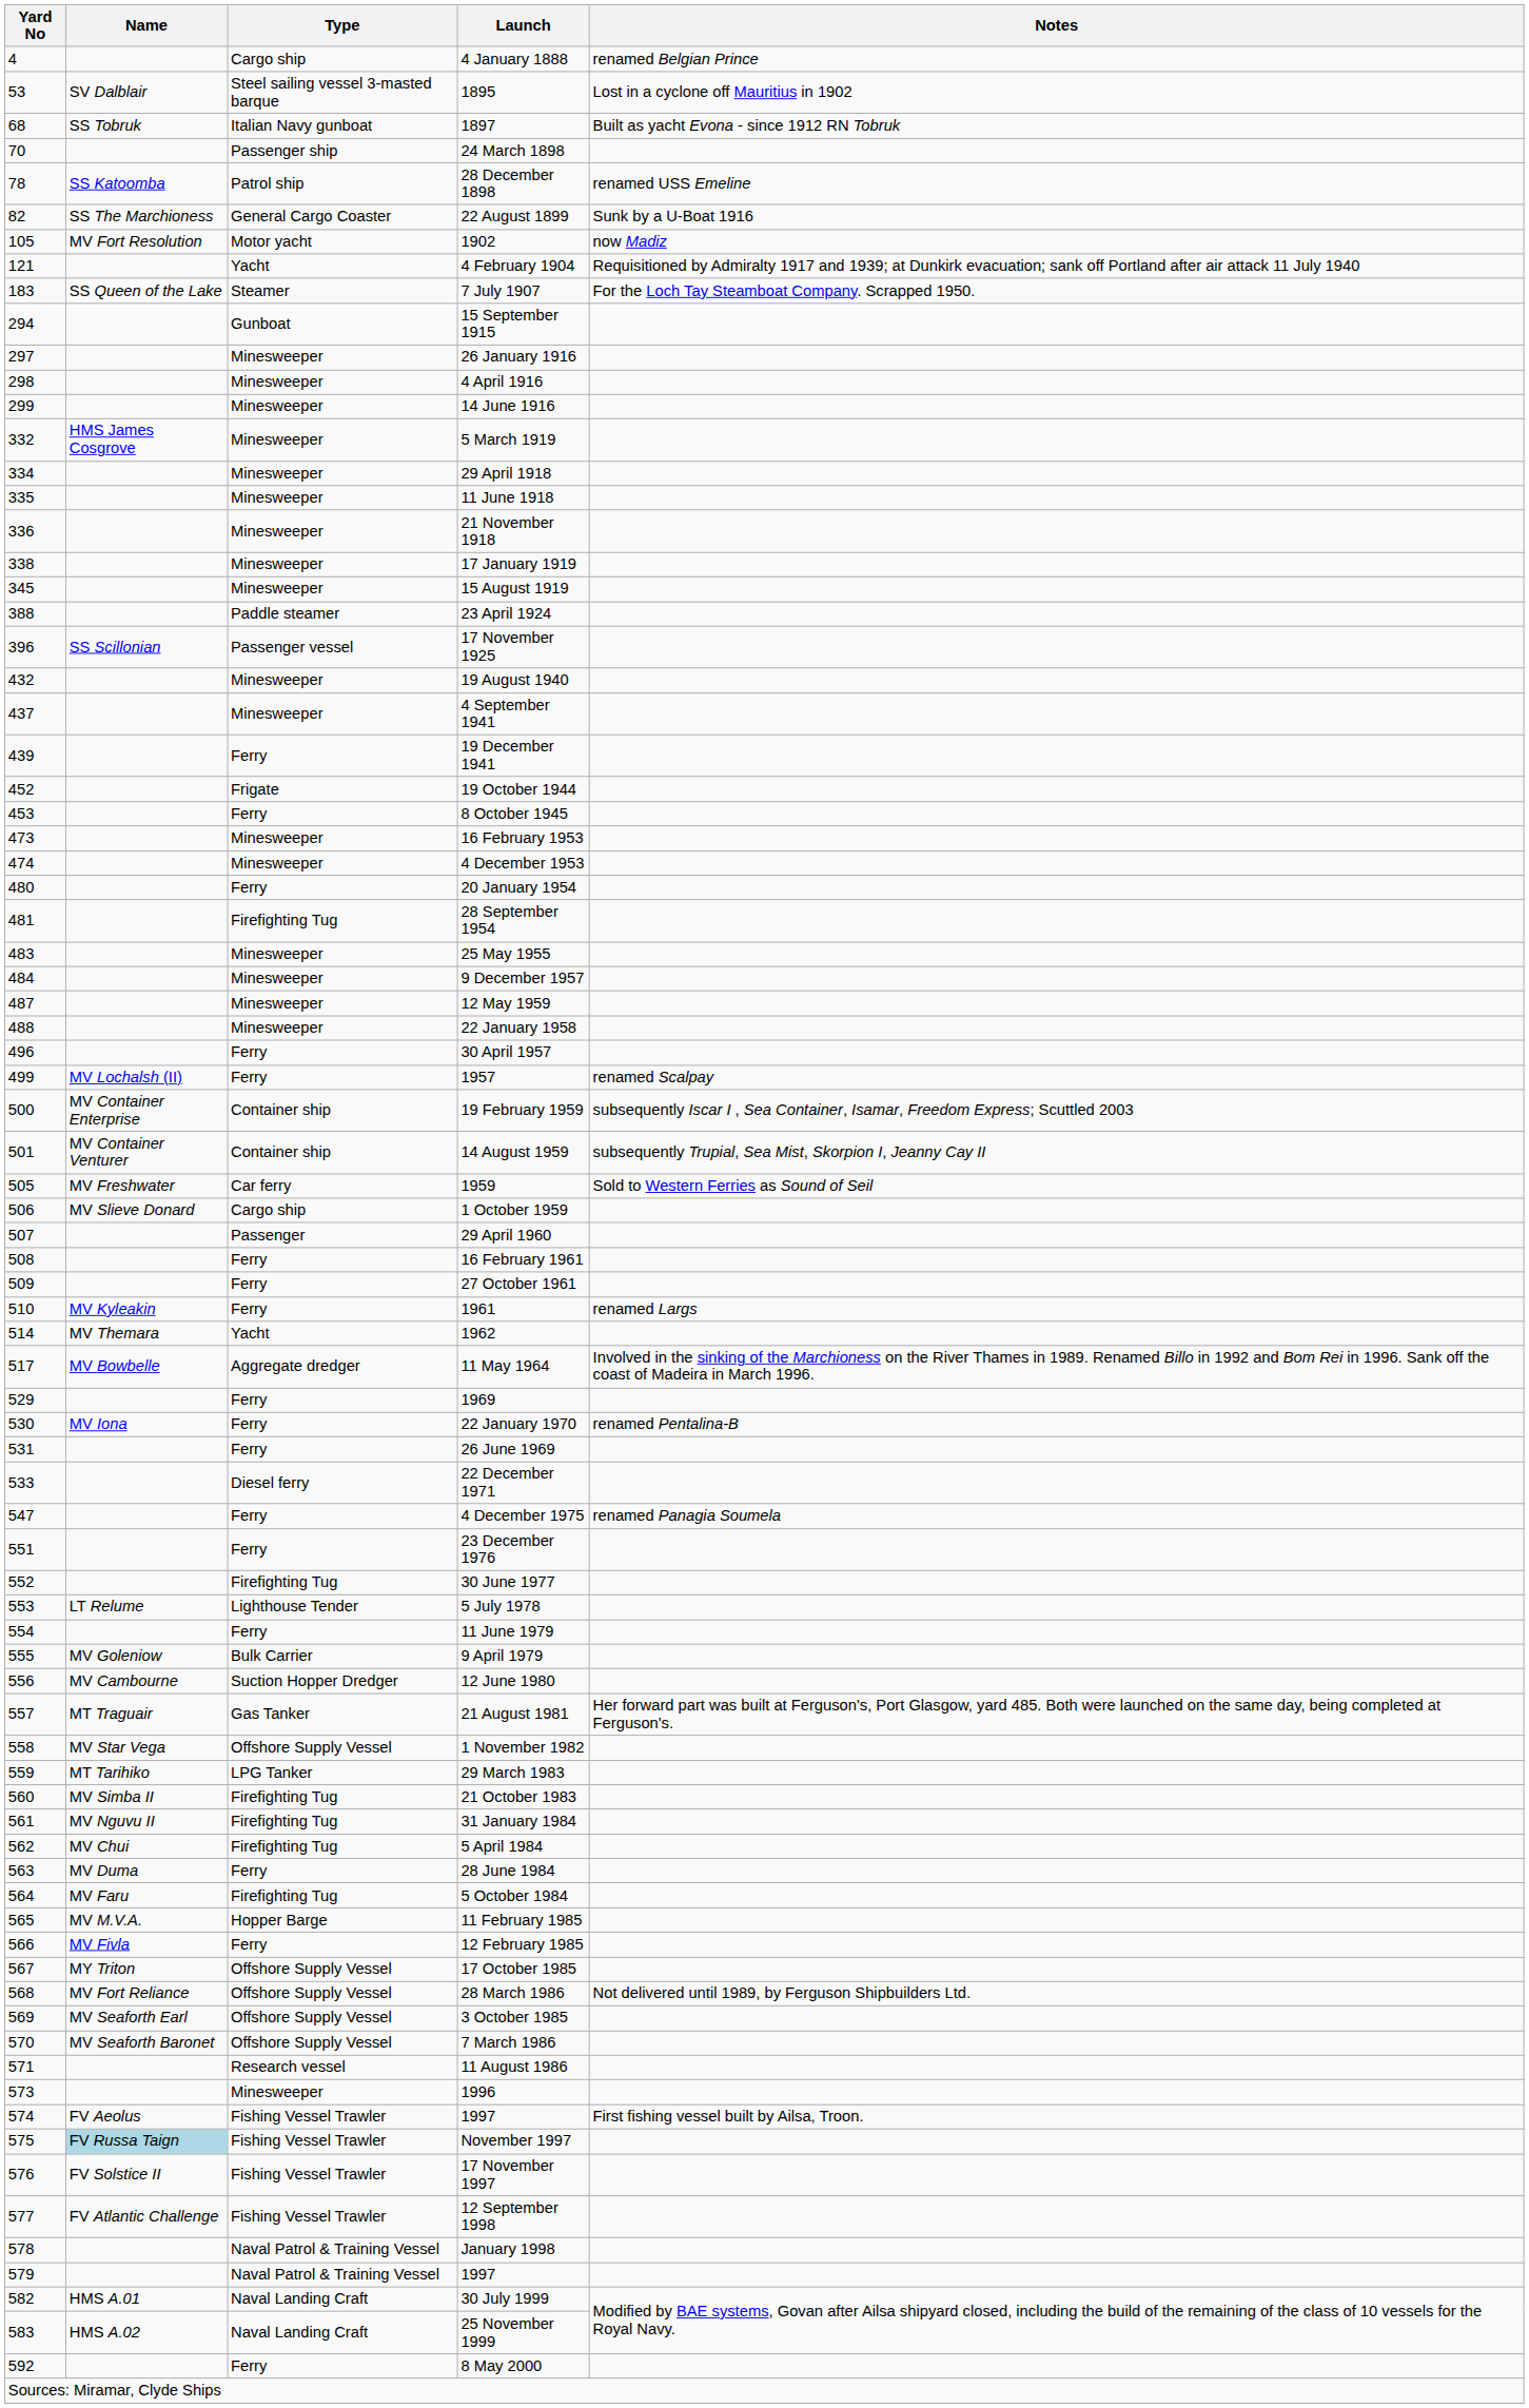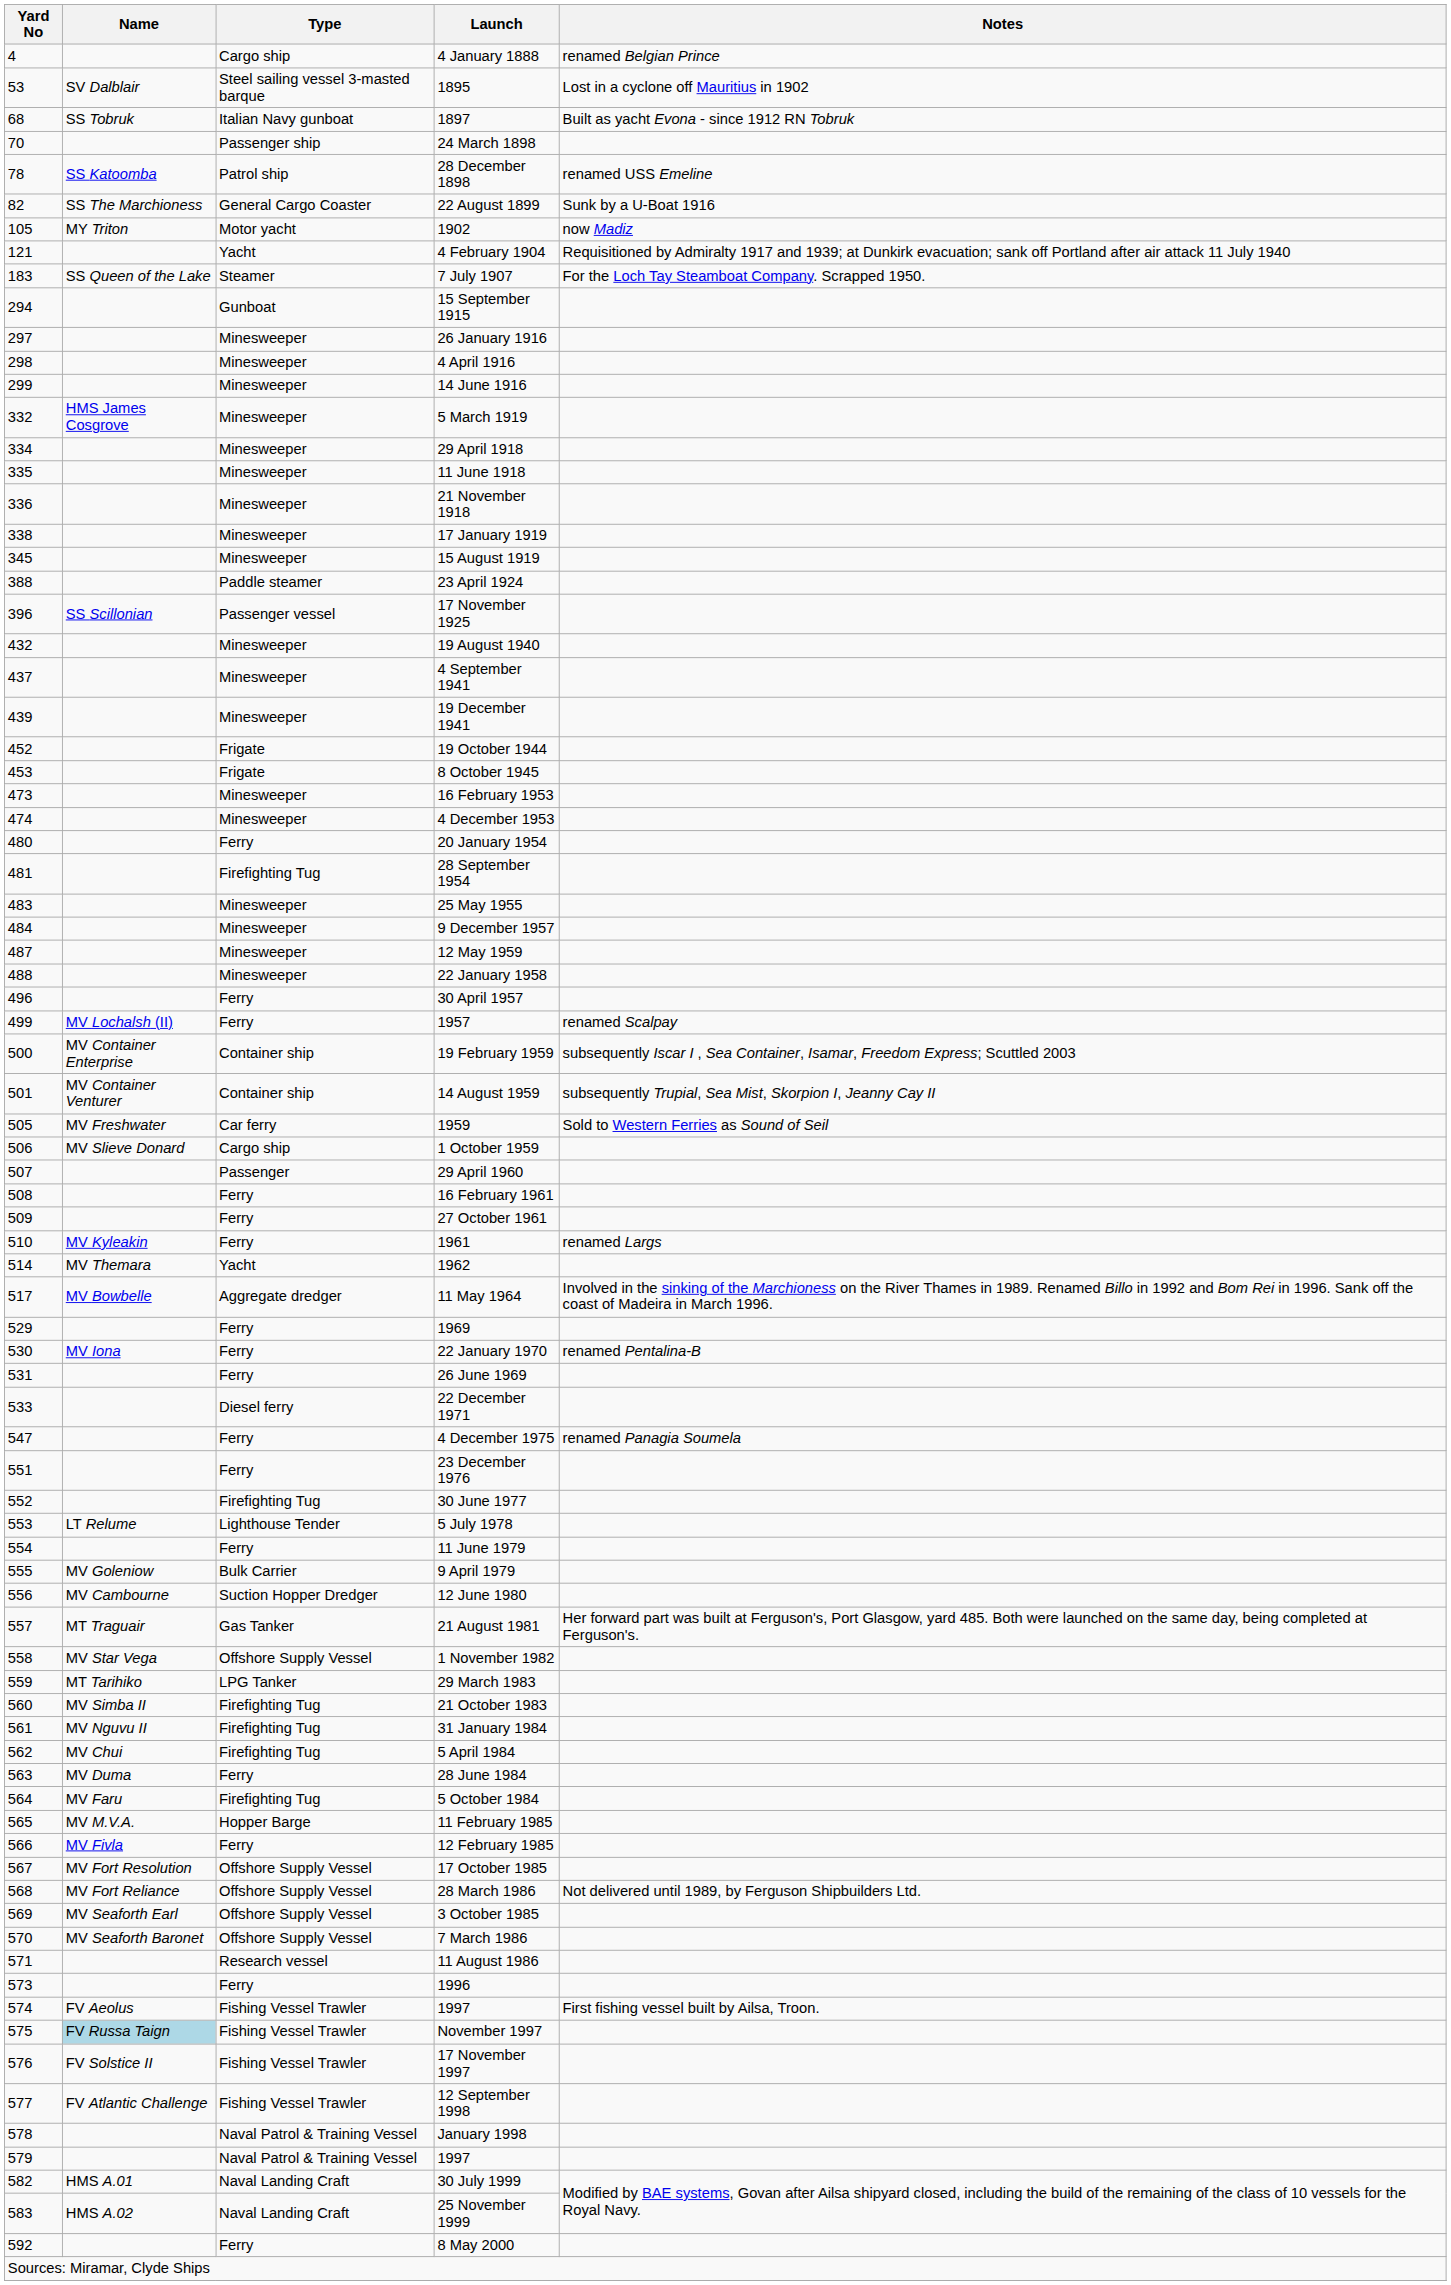 <table class="wikitable sortable">
 <tr>
 <th>Yard No</th>
 <th>Name</th>
 <th>Type</th>
 <th>Launch</th>
 <th class="unsortable">Notes</th>
 </tr>
 <tr>
 <td>4</td>
 <td></td>
 <td>Cargo ship</td>
 <td>4 January 1888</td>
 <td>renamed <em>Belgian Prince</em></td>
 </tr>
 <tr>
 <td>53</td>
 <td>SV <em>Dalblair</em></td>
 <td>Steel sailing vessel 3-masted barque</td>
 <td>1895</td>
 <td>Lost in a cyclone off <a href='#'>Mauritius</a> in 1902</td>
 </tr>
 <tr>
 <td>68</td>
 <td>SS <em>Tobruk</em></td>
 <td>Italian Navy gunboat</td>
 <td>1897</td>
 <td>Built as yacht <em>Evona</em> - since 1912 RN <em>Tobruk</em></td>
 </tr>
 <tr>
 <td>70</td>
 <td></td>
 <td>Passenger ship</td>
 <td>24 March 1898</td>
 <td></td>
 </tr>
 <tr>
 <td>78</td>
 <td><a href='#'>SS <em>Katoomba</em></a></td>
 <td>Patrol ship</td>
 <td>28 December 1898</td>
 <td>renamed USS <em>Emeline</em></td>
 </tr>
 <tr>
 <td>82</td>
 <td>SS <em>The Marchioness</em></td>
 <td>General Cargo Coaster</td>
 <td>22 August 1899</td>
 <td>Sunk by a U-Boat 1916</td>
 </tr>
 <tr>
 <td>105</td>
-<td>MV <em>Fort Resolution</em></td>
+<td>MY <em>Triton</em></td>
 <td>Motor yacht</td>
 <td>1902</td>
 <td>now <em><a href='#'>Madiz</a></em></td>
 </tr>
 <tr>
 <td>121</td>
 <td></td>
 <td>Yacht</td>
 <td>4 February 1904</td>
 <td>Requisitioned by Admiralty 1917 and 1939; at Dunkirk evacuation; sank off Portland after air attack 11 July 1940</td>
 </tr>
 <tr>
 <td>183</td>
 <td>SS <em>Queen of the Lake</em></td>
 <td>Steamer</td>
 <td>7 July 1907</td>
 <td>For the <a href='#'>Loch Tay Steamboat Company</a>. Scrapped 1950.</td>
 </tr>
 <tr>
 <td>294</td>
 <td></td>
 <td>Gunboat</td>
 <td>15 September 1915</td>
 <td></td>
 </tr>
 <tr>
 <td>297</td>
 <td></td>
 <td>Minesweeper</td>
 <td>26 January 1916</td>
 <td></td>
 </tr>
 <tr>
 <td>298</td>
 <td></td>
 <td>Minesweeper</td>
 <td>4 April 1916</td>
 <td></td>
 </tr>
 <tr>
 <td>299</td>
 <td></td>
 <td>Minesweeper</td>
 <td>14 June 1916</td>
 <td></td>
 </tr>
 <tr>
 <td>332</td>
 <td><a href='#'>HMS James Cosgrove</a></td>
 <td>Minesweeper</td>
 <td>5 March 1919</td>
 <td></td>
 </tr>
 <tr>
 <td>334</td>
 <td></td>
 <td>Minesweeper</td>
 <td>29 April 1918</td>
 <td></td>
 </tr>
 <tr>
 <td>335</td>
 <td></td>
 <td>Minesweeper</td>
 <td>11 June 1918</td>
 <td></td>
 </tr>
 <tr>
 <td>336</td>
 <td></td>
 <td>Minesweeper</td>
 <td>21 November 1918</td>
 <td></td>
 </tr>
 <tr>
 <td>338</td>
 <td></td>
 <td>Minesweeper</td>
 <td>17 January 1919</td>
 <td></td>
 </tr>
 <tr>
 <td>345</td>
 <td></td>
 <td>Minesweeper</td>
 <td>15 August 1919</td>
 <td></td>
 </tr>
 <tr>
 <td>388</td>
 <td></td>
 <td>Paddle steamer</td>
 <td>23 April 1924</td>
 <td></td>
 </tr>
 <tr>
 <td>396</td>
 <td><a href='#'>SS <em>Scillonian</em></a></td>
 <td>Passenger vessel</td>
 <td>17 November 1925</td>
 <td></td>
 </tr>
 <tr>
 <td>432</td>
 <td></td>
 <td>Minesweeper</td>
 <td>19 August 1940</td>
 <td></td>
 </tr>
 <tr>
 <td>437</td>
 <td></td>
 <td>Minesweeper</td>
 <td>4 September 1941</td>
 <td></td>
 </tr>
 <tr>
 <td>439</td>
 <td></td>
-<td>Ferry</td>
+<td>Minesweeper</td>
 <td>19 December 1941</td>
 <td></td>
 </tr>
 <tr>
 <td>452</td>
 <td></td>
 <td>Frigate</td>
 <td>19 October 1944</td>
 <td></td>
 </tr>
 <tr>
 <td>453</td>
 <td></td>
-<td>Ferry</td>
+<td>Frigate</td>
 <td>8 October 1945</td>
 <td></td>
 </tr>
 <tr>
 <td>473</td>
 <td></td>
 <td>Minesweeper</td>
 <td>16 February 1953</td>
 <td></td>
 </tr>
 <tr>
 <td>474</td>
 <td></td>
 <td>Minesweeper</td>
 <td>4 December 1953</td>
 <td></td>
 </tr>
 <tr>
 <td>480</td>
 <td></td>
 <td>Ferry</td>
 <td>20 January 1954</td>
 <td></td>
 </tr>
 <tr>
 <td>481</td>
 <td></td>
 <td>Firefighting Tug</td>
 <td>28 September 1954</td>
 <td></td>
 </tr>
 <tr>
 <td>483</td>
 <td></td>
 <td>Minesweeper</td>
 <td>25 May 1955</td>
 <td></td>
 </tr>
 <tr>
 <td>484</td>
 <td></td>
 <td>Minesweeper</td>
 <td>9 December 1957</td>
 <td></td>
 </tr>
 <tr>
 <td>487</td>
 <td></td>
 <td>Minesweeper</td>
 <td>12 May 1959</td>
 <td></td>
 </tr>
 <tr>
 <td>488</td>
 <td></td>
 <td>Minesweeper</td>
 <td>22 January 1958</td>
 <td></td>
 </tr>
 <tr>
 <td>496</td>
 <td></td>
 <td>Ferry</td>
 <td>30 April 1957</td>
 <td></td>
 </tr>
 <tr>
 <td>499</td>
 <td><a href='#'>MV <em>Lochalsh</em> (II)</a></td>
 <td>Ferry</td>
 <td>1957</td>
 <td>renamed <em>Scalpay</em></td>
 </tr>
 <tr>
 <td>500</td>
 <td>MV <em>Container Enterprise</em></td>
 <td>Container ship</td>
 <td>19 February 1959</td>
 <td>subsequently <em>Iscar I </em>, <em>Sea Container</em>, <em>Isamar</em>, <em>Freedom Express</em>; Scuttled 2003</td>
 </tr>
 <tr>
 <td>501</td>
 <td>MV <em>Container Venturer</em></td>
 <td>Container ship</td>
 <td>14 August 1959</td>
 <td>subsequently <em> Trupial</em>, <em>Sea Mist</em>, <em>Skorpion I</em>, <em>Jeanny Cay II</em></td>
 </tr>
 <tr>
 <td>505</td>
 <td>MV <em>Freshwater</em></td>
 <td>Car ferry</td>
 <td>1959</td>
 <td>Sold to <a href='#'>Western Ferries</a> as <em>Sound of Seil</em> </td>
 </tr>
 <tr>
 <td>506</td>
 <td>MV <em>Slieve Donard</em></td>
 <td>Cargo ship</td>
 <td>1 October 1959</td>
 <td></td>
 </tr>
 <tr>
 <td>507</td>
 <td></td>
 <td>Passenger</td>
 <td>29 April 1960</td>
 <td></td>
 </tr>
 <tr>
 <td>508</td>
 <td></td>
 <td>Ferry</td>
 <td>16 February 1961</td>
 <td></td>
 </tr>
 <tr>
 <td>509</td>
 <td></td>
 <td>Ferry</td>
 <td>27 October 1961</td>
 <td></td>
 </tr>
 <tr>
 <td>510</td>
 <td><a href='#'>MV <em>Kyleakin</em></a></td>
 <td>Ferry</td>
 <td>1961</td>
 <td>renamed <em>Largs</em></td>
 </tr>
 <tr>
 <td>514</td>
 <td>MV <em>Themara</em></td>
 <td>Yacht</td>
 <td>1962</td>
 <td></td>
 </tr>
 <tr>
 <td>517</td>
 <td><a href='#'>MV <em>Bowbelle</em></a></td>
 <td>Aggregate dredger</td>
 <td>11 May 1964</td>
 <td>Involved in the <a href='#'>sinking of the <em>Marchioness</em></a> on the River Thames in 1989. Renamed <em>Billo</em> in 1992 and <em>Bom Rei</em> in 1996. Sank off the coast of Madeira in March 1996.</td>
 </tr>
 <tr>
 <td>529</td>
 <td></td>
 <td>Ferry</td>
 <td>1969</td>
 </tr>
 <tr>
 <td>530</td>
 <td><a href='#'>MV <em>Iona</em></a></td>
 <td>Ferry</td>
 <td>22 January 1970</td>
 <td>renamed <em>Pentalina-B</em></td>
 </tr>
 <tr>
 <td>531</td>
 <td></td>
 <td>Ferry</td>
 <td>26 June 1969</td>
 <td></td>
 </tr>
 <tr>
 <td>533</td>
 <td></td>
 <td>Diesel ferry</td>
 <td>22 December 1971</td>
 </tr>
 <tr>
 <td>547</td>
 <td></td>
 <td>Ferry</td>
 <td>4 December 1975</td>
 <td>renamed <em>Panagia Soumela</em></td>
 </tr>
 <tr>
 <td>551</td>
 <td></td>
 <td>Ferry</td>
 <td>23 December 1976</td>
 <td></td>
 </tr>
 <tr>
 <td>552</td>
 <td></td>
 <td>Firefighting Tug</td>
 <td>30 June 1977</td>
 <td></td>
 </tr>
 <tr>
 <td>553</td>
 <td>LT <em>Relume</em></td>
 <td>Lighthouse Tender</td>
 <td>5 July 1978</td>
 <td></td>
 </tr>
 <tr>
 <td>554</td>
 <td></td>
 <td>Ferry</td>
 <td>11 June 1979</td>
 <td></td>
 </tr>
 <tr>
 <td>555</td>
 <td>MV <em>Goleniow</em></td>
 <td>Bulk Carrier</td>
 <td>9 April 1979</td>
 <td></td>
 </tr>
 <tr>
 <td>556</td>
 <td>MV <em>Cambourne</em></td>
 <td>Suction Hopper Dredger</td>
 <td>12 June 1980</td>
 <td></td>
 </tr>
 <tr>
 <td>557</td>
 <td>MT <em>Traguair</em></td>
 <td>Gas Tanker</td>
 <td>21 August 1981</td>
 <td>Her forward part was built at Ferguson's, Port Glasgow, yard 485. Both were launched on the same day, being completed at Ferguson's.</td>
 </tr>
 <tr>
 <td>558</td>
 <td>MV <em>Star Vega</em></td>
 <td>Offshore Supply Vessel</td>
 <td>1 November 1982</td>
 <td></td>
 </tr>
 <tr>
 <td>559</td>
 <td>MT <em>Tarihiko</em></td>
 <td>LPG Tanker</td>
 <td>29 March 1983</td>
 <td></td>
 </tr>
 <tr>
 <td>560</td>
 <td>MV <em>Simba II</em></td>
 <td>Firefighting Tug</td>
 <td>21 October 1983</td>
 <td></td>
 </tr>
 <tr>
 <td>561</td>
 <td>MV <em>Nguvu II</em></td>
 <td>Firefighting Tug</td>
 <td>31 January 1984</td>
 <td></td>
 </tr>
 <tr>
 <td>562</td>
 <td>MV <em>Chui</em></td>
 <td>Firefighting Tug</td>
 <td>5 April 1984</td>
 <td></td>
 </tr>
 <tr>
 <td>563</td>
 <td>MV <em>Duma</em></td>
 <td>Ferry</td>
 <td>28 June 1984</td>
 <td></td>
 </tr>
 <tr>
 <td>564</td>
 <td>MV <em>Faru</em></td>
 <td>Firefighting Tug</td>
 <td>5 October 1984</td>
 <td></td>
 </tr>
 <tr>
 <td>565</td>
 <td>MV <em>M.V.A.</em></td>
 <td>Hopper Barge</td>
 <td>11 February 1985</td>
 <td></td>
 </tr>
 <tr>
 <td>566</td>
 <td><a href='#'>MV <em>Fivla</em></a></td>
 <td>Ferry</td>
 <td>12 February 1985</td>
 <td></td>
 </tr>
 <tr>
 <td>567</td>
-<td>MY <em>Triton</em></td>
+<td>MV <em>Fort Resolution</em></td>
 <td>Offshore Supply Vessel</td>
 <td>17 October 1985</td>
 <td></td>
 </tr>
 <tr>
 <td>568</td>
 <td>MV <em>Fort Reliance</em></td>
 <td>Offshore Supply Vessel</td>
 <td>28 March 1986</td>
 <td>Not delivered until 1989, by Ferguson Shipbuilders Ltd.</td>
 </tr>
 <tr>
 <td>569</td>
 <td>MV <em>Seaforth Earl</em></td>
 <td>Offshore Supply Vessel</td>
 <td>3 October 1985</td>
 <td></td>
 </tr>
 <tr>
 <td>570</td>
 <td>MV <em>Seaforth Baronet</em></td>
 <td>Offshore Supply Vessel</td>
 <td>7 March 1986</td>
 <td></td>
 </tr>
 <tr>
 <td>571</td>
 <td></td>
 <td>Research vessel</td>
 <td>11 August 1986</td>
 <td></td>
 </tr>
 <tr>
 <td>573</td>
 <td></td>
-<td>Minesweeper</td>
+<td>Ferry</td>
 <td>1996</td>
 <td></td>
 </tr>
 <tr>
 <td>574</td>
 <td>FV <em>Aeolus</em></td>
 <td>Fishing Vessel Trawler</td>
 <td>1997</td>
 <td>First fishing vessel built by Ailsa, Troon.</td>
 </tr>
 <tr>
 <td>575</td>
 <td style="background: lightblue;">FV <em>Russa Taign</em></td>
 <td>Fishing Vessel Trawler</td>
 <td>November 1997</td>
 <td></td>
 </tr>
 <tr>
 <td>576</td>
 <td>FV <em>Solstice II</em></td>
 <td>Fishing Vessel Trawler</td>
 <td>17 November 1997</td>
 <td></td>
 </tr>
 <tr>
 <td>577</td>
 <td>FV <em>Atlantic Challenge</em></td>
 <td>Fishing Vessel Trawler</td>
 <td>12 September 1998</td>
 <td></td>
 </tr>
 <tr>
 <td>578</td>
 <td></td>
 <td>Naval Patrol & Training Vessel</td>
 <td>January 1998</td>
 <td></td>
 </tr>
 <tr>
 <td>579</td>
 <td></td>
 <td>Naval Patrol & Training Vessel</td>
 <td>1997</td>
 <td></td>
 </tr>
 <tr>
 <td>582</td>
 <td>HMS <em>A.01</em></td>
 <td>Naval Landing Craft</td>
 <td>30 July 1999</td>
 <td rowspan="2">Modified by <a href='#'>BAE systems</a>, Govan after Ailsa shipyard closed, including the build of the remaining of the class of 10 vessels for the Royal Navy.</td>
 </tr>
 <tr>
 <td>583</td>
 <td>HMS <em>A.02</em></td>
 <td>Naval Landing Craft</td>
 <td>25 November 1999</td>
 </tr>
 <tr>
 <td>592</td>
 <td></td>
 <td>Ferry</td>
 <td>8 May 2000</td>
 <td></td>
 </tr>
 <tr>
 <td colspan="5">Sources: Miramar, Clyde Ships</td>
 </tr>
 <tr>
 </tr>
 </table>
